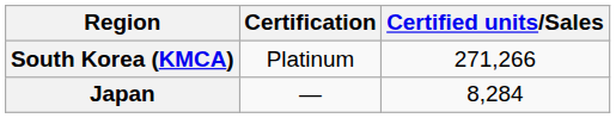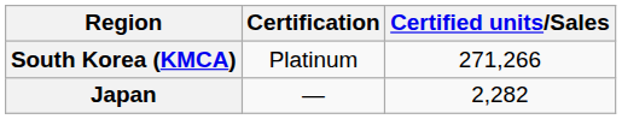 <table class="wikitable sortable plainrowheaders" style="text-align:center">
 <tr>
 <th>Region</th>
 <th>Certification</th>
 <th><a href='#'>Certified units</a>/Sales</th>
 </tr>
 <tr>
 <th scope="row">South Korea (<a href='#'>KMCA</a>)</th>
 <td align="center">Platinum</td>
 <td align="center">271,266</td>
 </tr>
 <tr>
 <th scope="row">Japan</th>
 <td align="center">—</td>
-<td align="center">8,284</td>
+<td align="center">2,282</td>
 </tr>
 </table>
